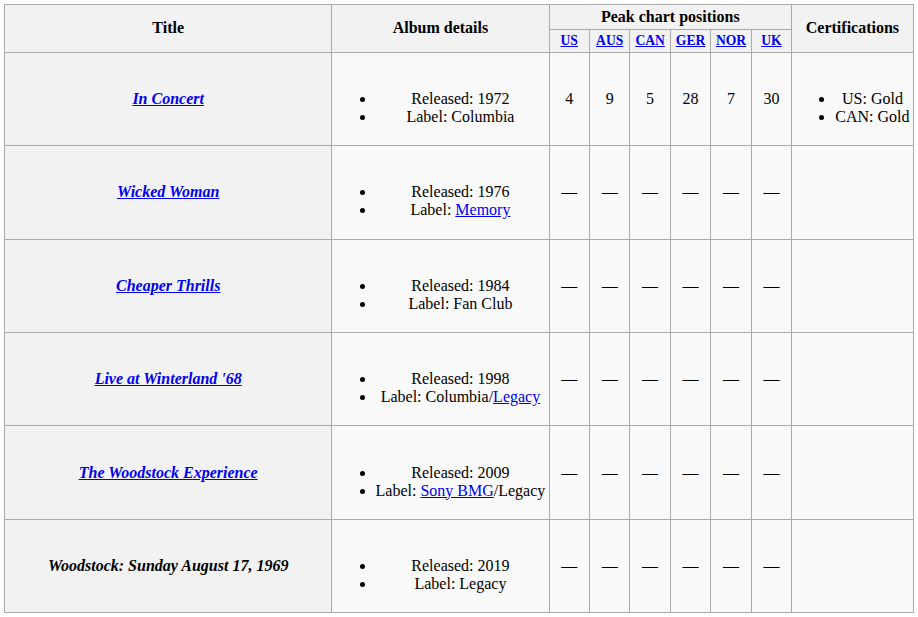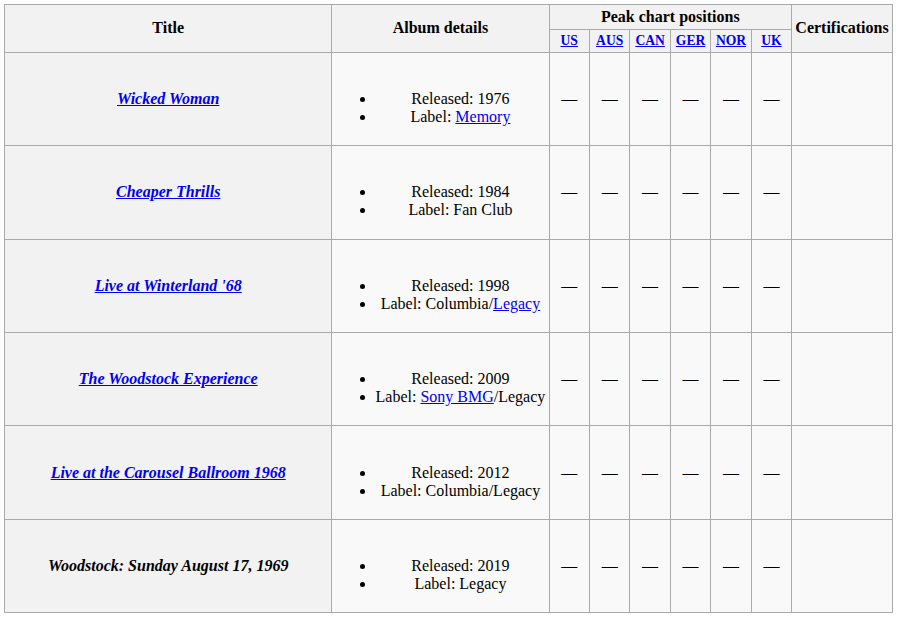 <table class="wikitable plainrowheaders" style="text-align:center;">
 <tr>
 <th rowspan="2" style="width:20em;">Title</th>
 <th rowspan="2">Album details</th>
 <th colspan="6">Peak chart positions</th>
 <th rowspan="2">Certifications</th>
 </tr>
 <tr>
 <th scope="col" style="width:2.5em;font-size:85%"><a href='#'>US</a><br></th>
 <th scope="col" style="width:2.5em;font-size:85%"><a href='#'>AUS</a><br></th>
 <th scope="col" style="width:2.5em;font-size:85%"><a href='#'>CAN</a><br></th>
 <th scope="col" style="width:2.5em;font-size:85%"><a href='#'>GER</a><br></th>
 <th scope="col" style="width:2.5em;font-size:85%"><a href='#'>NOR</a><br></th>
 <th scope="col" style="width:2.5em;font-size:85%"><a href='#'>UK</a><br></th>
-</tr>
-<tr>
-<th scope="row"><em><a href='#'>In Concert</a></em></th>
-<td><br><ul><li>Released: 1972</li><li>Label: Columbia</li></ul></td>
-<td>4</td>
-<td>9</td>
-<td>5</td>
-<td>28</td>
-<td>7</td>
-<td>30</td>
-<td><br><ul><li>US: Gold</li><li>CAN: Gold</li></ul></td>
 </tr>
 <tr>
 <th scope="row"><em><a href='#'>Wicked Woman</a></em></th>
 <td><br><ul><li>Released: 1976</li><li>Label: <a href='#'>Memory</a></li></ul></td>
 <td>—</td>
 <td>—</td>
 <td>—</td>
 <td>—</td>
 <td>—</td>
 <td>—</td>
 <td></td>
 </tr>
 <tr>
 <th scope="row"><em><a href='#'>Cheaper Thrills</a></em><br></th>
 <td><br><ul><li>Released: 1984</li><li>Label: Fan Club</li></ul></td>
 <td>—</td>
 <td>—</td>
 <td>—</td>
 <td>—</td>
 <td>—</td>
 <td>—</td>
 <td></td>
 </tr>
 <tr>
 <th scope="row"><em><a href='#'>Live at Winterland '68</a></em><br></th>
 <td><br><ul><li>Released: 1998</li><li>Label: Columbia/<a href='#'>Legacy</a></li></ul></td>
 <td>—</td>
 <td>—</td>
 <td>—</td>
 <td>—</td>
 <td>—</td>
 <td>—</td>
 <td></td>
 </tr>
 <tr>
 <th scope="row"><em><a href='#'>The Woodstock Experience</a></em></th>
 <td><br><ul><li>Released: 2009</li><li>Label: <a href='#'>Sony BMG</a>/Legacy</li></ul></td>
 <td>—</td>
 <td>—</td>
 <td>—</td>
 <td>—</td>
 <td>—</td>
 <td>—</td>
 <td></td>
 </tr>
 <tr>
+<th scope="row"><em><a href='#'>Live at the Carousel Ballroom 1968</a></em><br></th>
+<td><br><ul><li>Released: 2012</li><li>Label: Columbia/Legacy</li></ul></td>
+<td>—</td>
+<td>—</td>
+<td>—</td>
+<td>—</td>
+<td>—</td>
+<td>—</td>
+<td></td>
+</tr>
+<tr>
 <th scope="row"><em>Woodstock: Sunday August 17, 1969</em></th>
 <td><br><ul><li>Released: 2019</li><li>Label: Legacy</li></ul></td>
 <td>—</td>
 <td>—</td>
 <td>—</td>
 <td>—</td>
 <td>—</td>
 <td>—</td>
 <td></td>
 </tr>
 <tr>
 </tr>
 </table>
